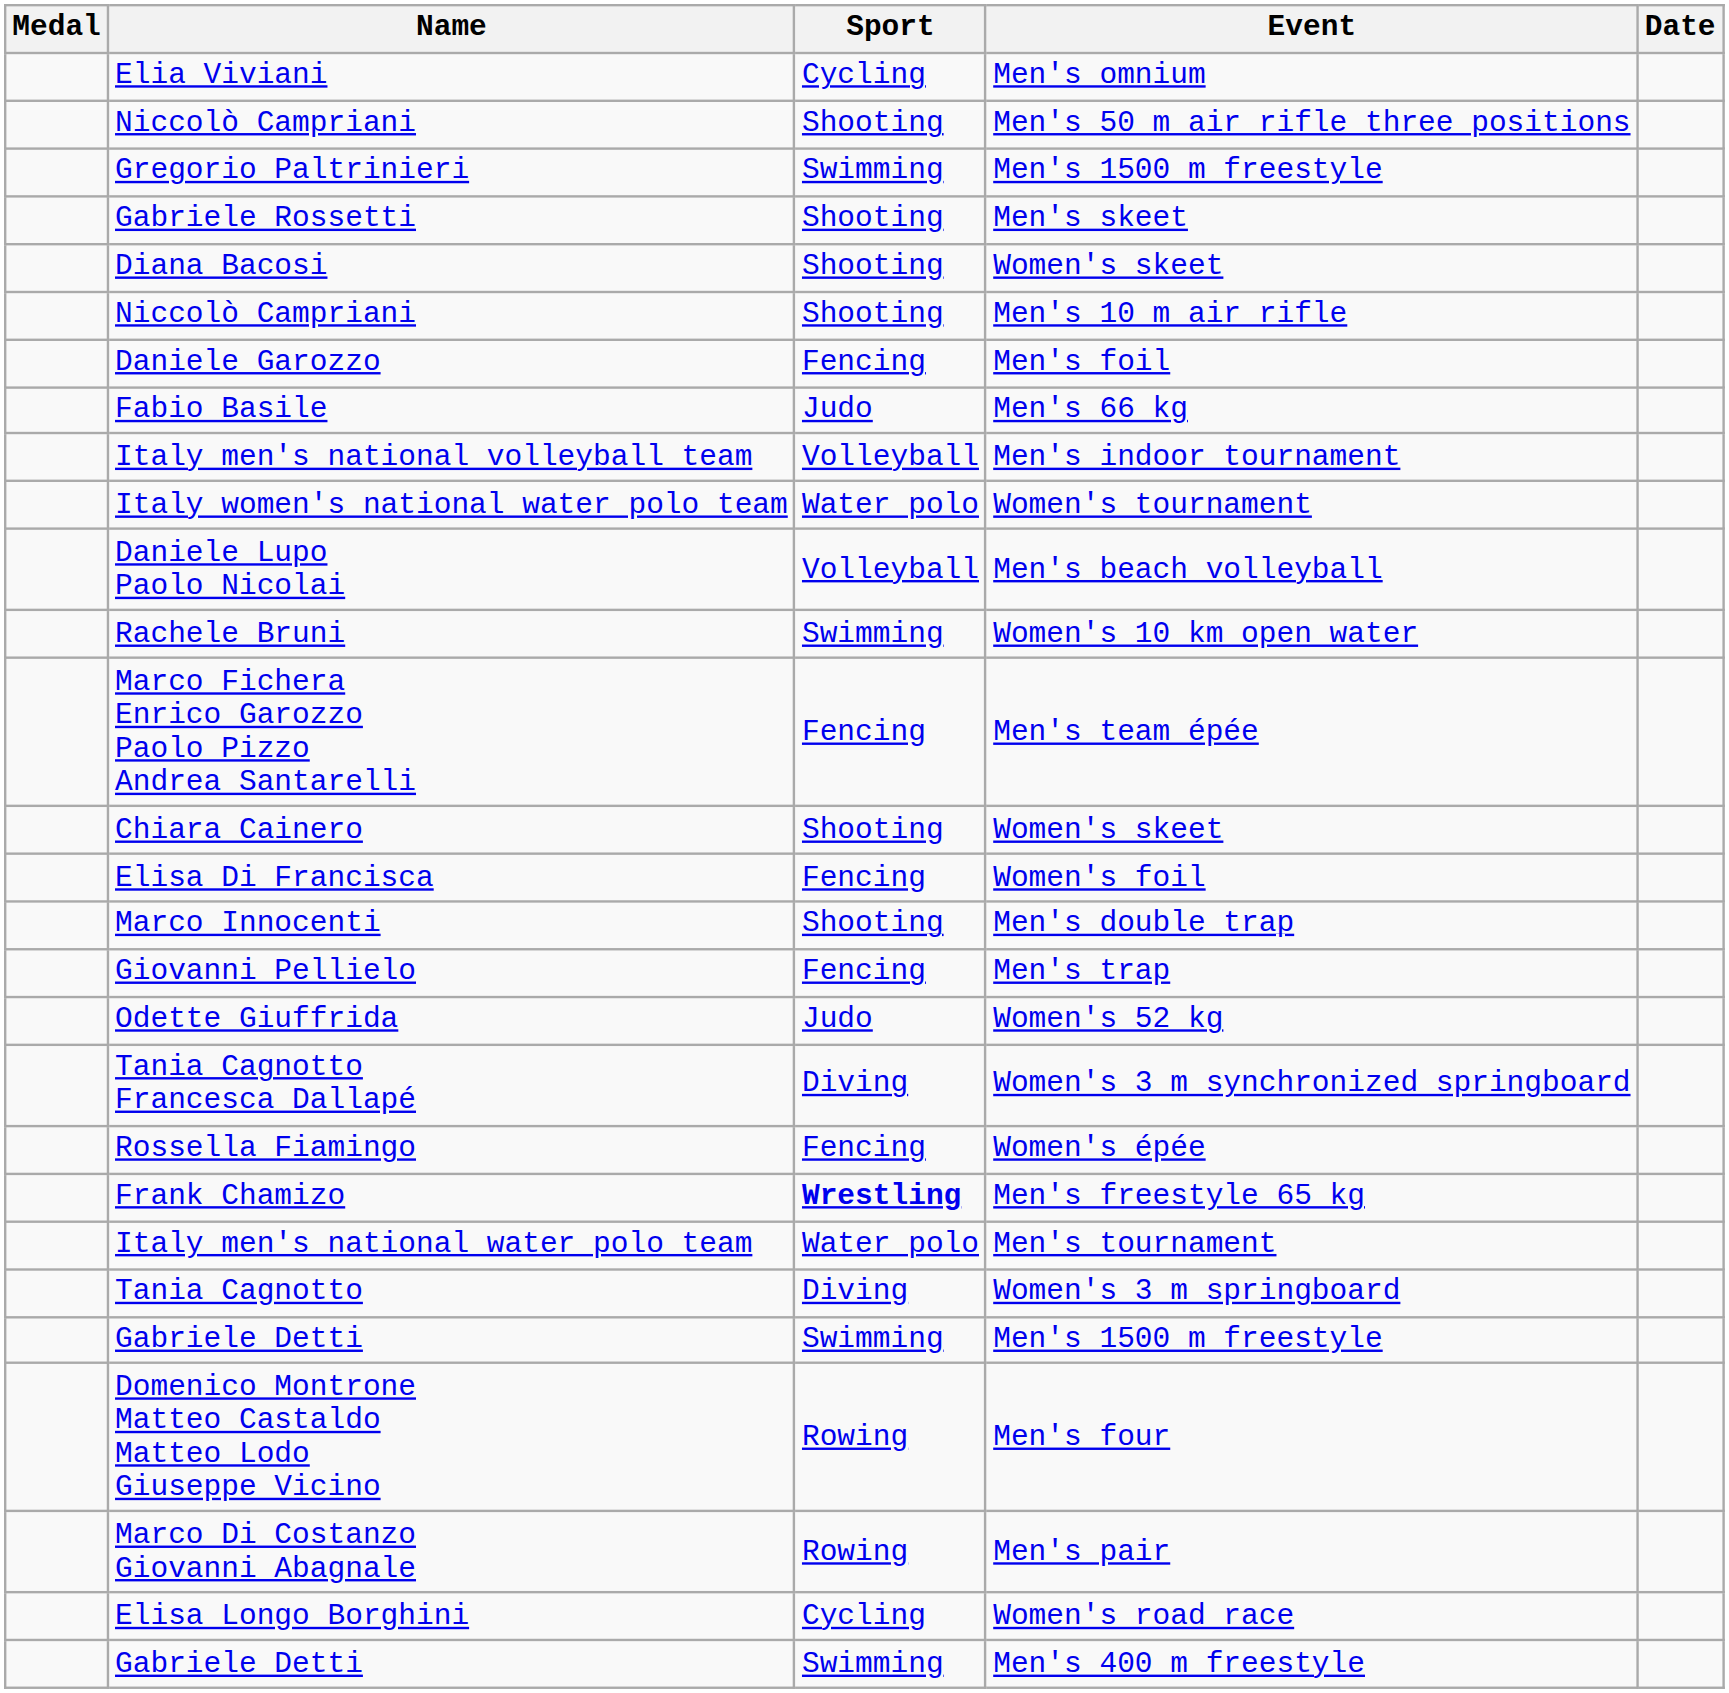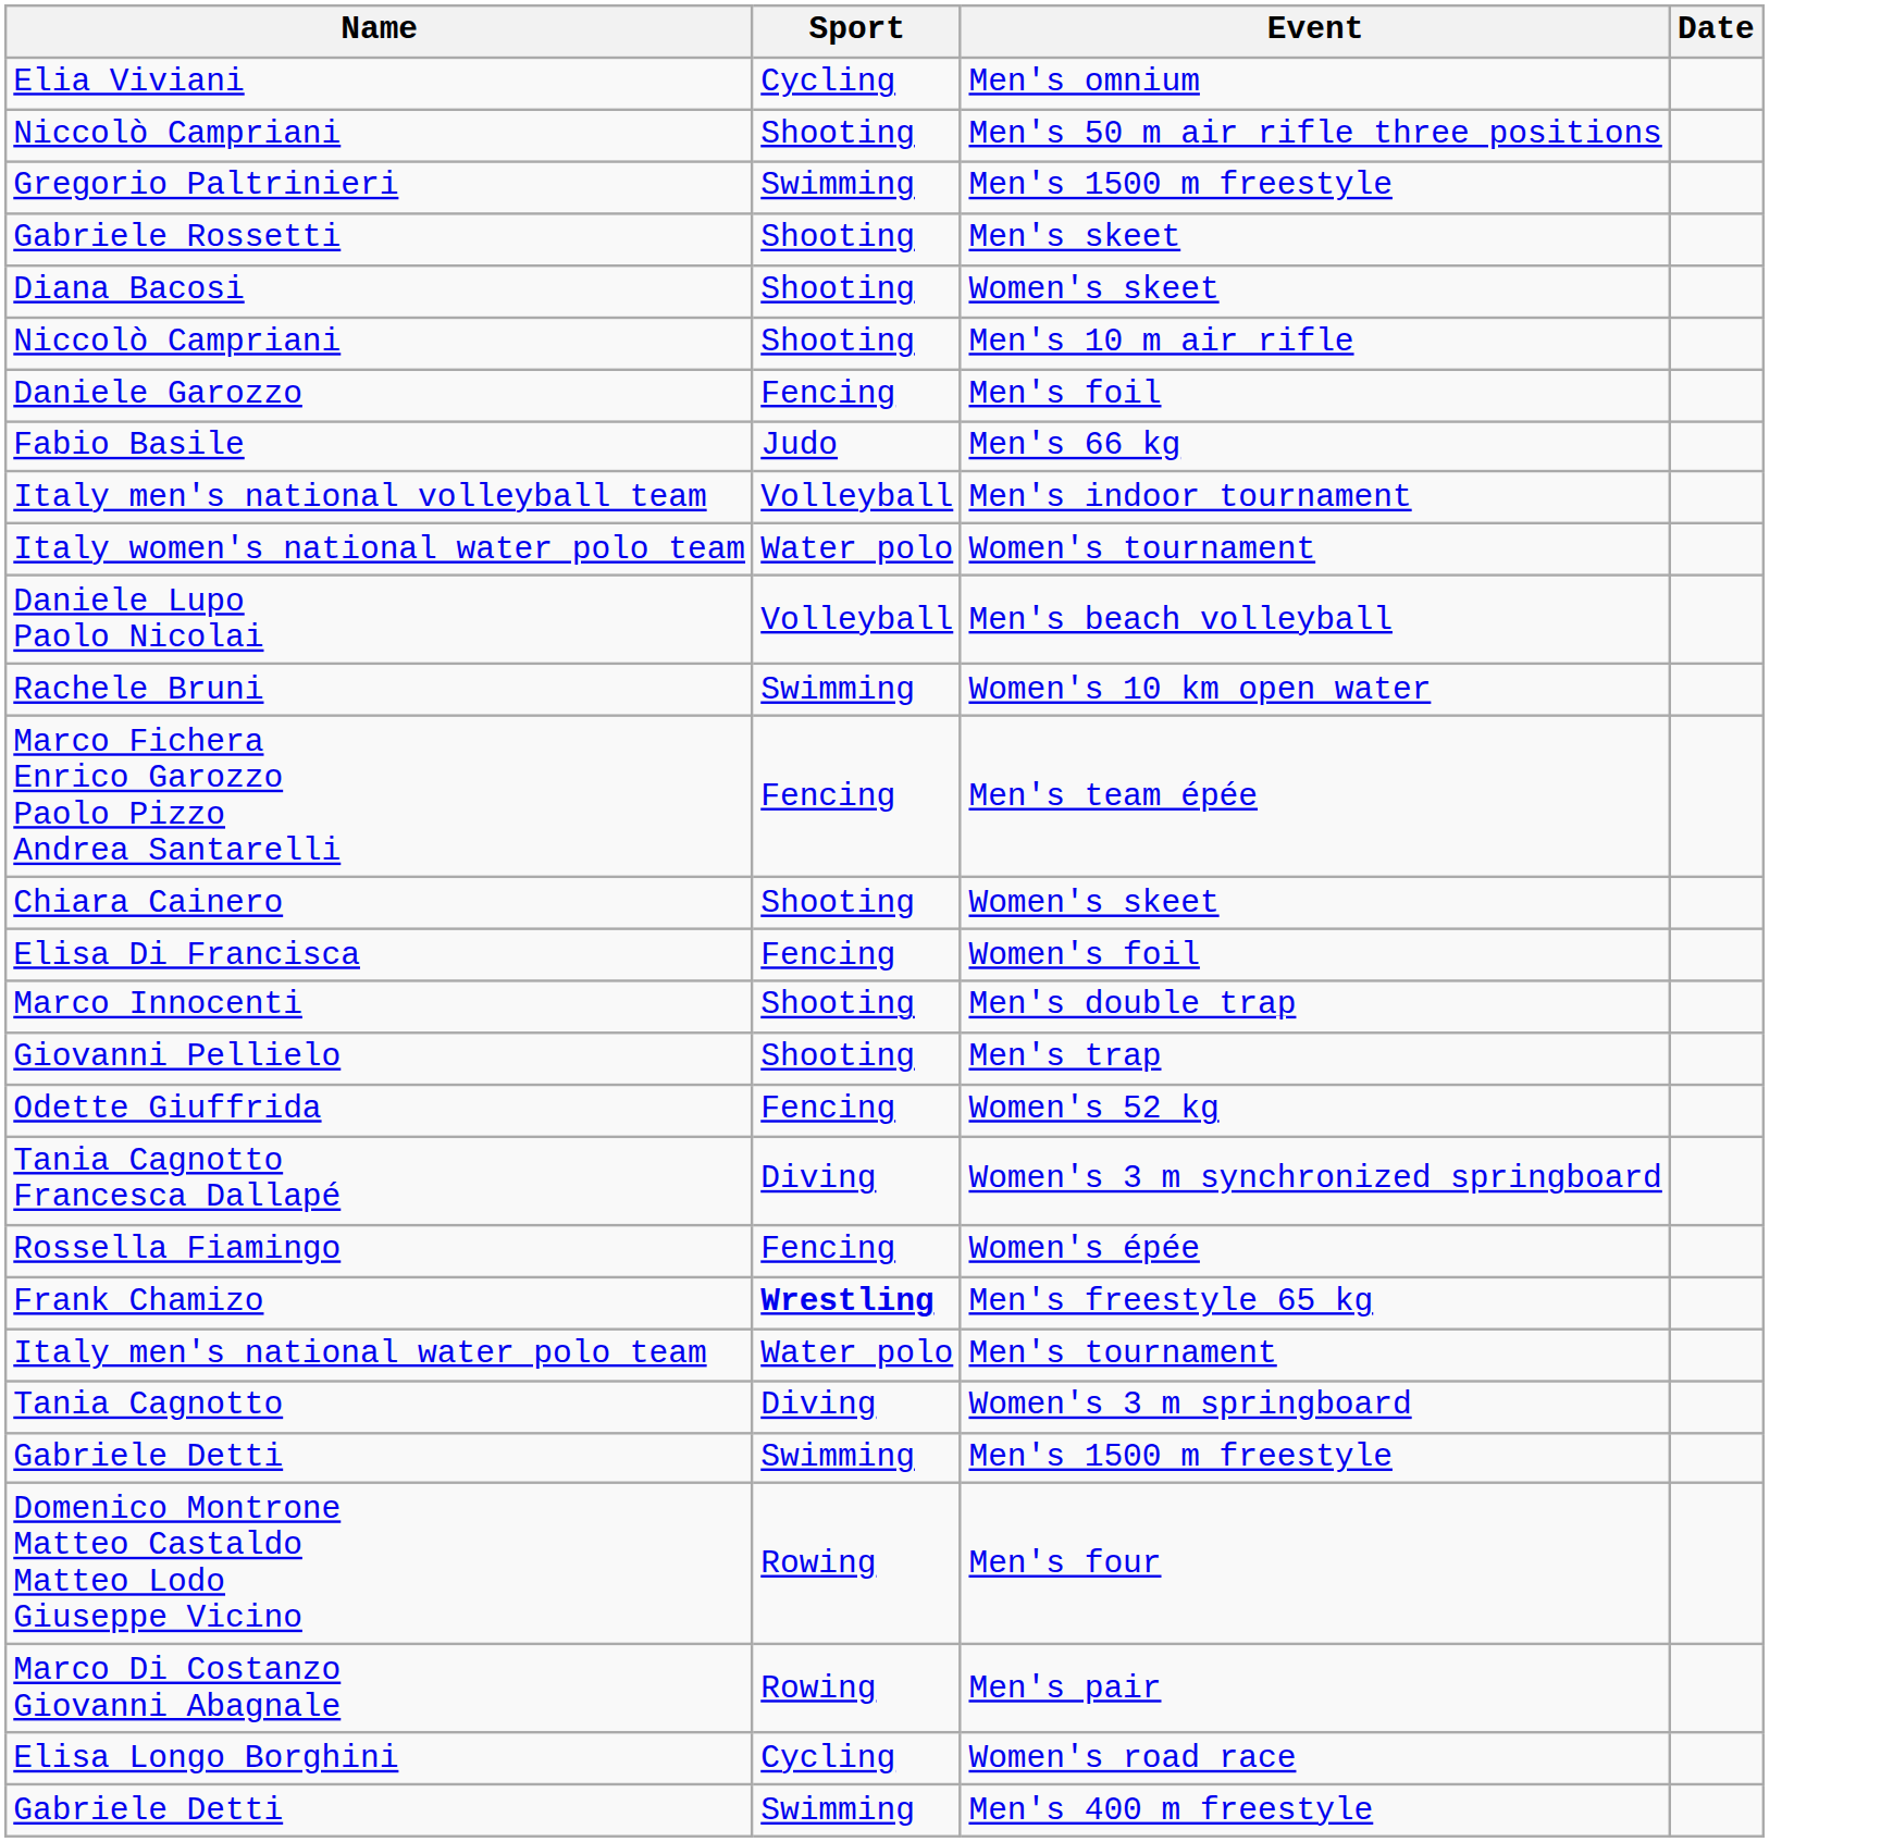 <table class="wikitable sortable" style="font-size: 95%;">
 <tr>
-<th>Medal</th>
 <th>Name</th>
 <th>Sport</th>
 <th>Event</th>
 <th>Date</th>
 </tr>
 <tr>
-<td></td>
 <td><a href='#'>Elia Viviani</a></td>
 <td><a href='#'>Cycling</a></td>
 <td><a href='#'>Men's omnium</a></td>
 <td></td>
 </tr>
 <tr>
-<td></td>
 <td><a href='#'>Niccolò Campriani</a></td>
 <td><a href='#'>Shooting</a></td>
 <td><a href='#'>Men's 50 m air rifle three positions</a></td>
 <td></td>
 </tr>
 <tr>
-<td></td>
 <td><a href='#'>Gregorio Paltrinieri</a></td>
 <td><a href='#'>Swimming</a></td>
 <td><a href='#'>Men's 1500 m freestyle</a></td>
 <td></td>
 </tr>
 <tr>
-<td></td>
 <td><a href='#'>Gabriele Rossetti</a></td>
 <td><a href='#'>Shooting</a></td>
 <td><a href='#'>Men's skeet</a></td>
 <td></td>
 </tr>
 <tr>
-<td></td>
 <td><a href='#'>Diana Bacosi</a></td>
 <td><a href='#'>Shooting</a></td>
 <td><a href='#'>Women's skeet</a></td>
 <td></td>
 </tr>
 <tr>
-<td></td>
 <td><a href='#'>Niccolò Campriani</a></td>
 <td><a href='#'>Shooting</a></td>
 <td><a href='#'>Men's 10 m air rifle</a></td>
 <td></td>
 </tr>
 <tr>
-<td></td>
 <td><a href='#'>Daniele Garozzo</a></td>
 <td><a href='#'>Fencing</a></td>
 <td><a href='#'>Men's foil</a></td>
 <td></td>
 </tr>
 <tr>
-<td></td>
 <td><a href='#'>Fabio Basile</a></td>
 <td><a href='#'>Judo</a></td>
 <td><a href='#'>Men's 66 kg</a></td>
 <td></td>
 </tr>
 <tr>
-<td></td>
 <td><a href='#'>Italy men's national volleyball team</a><br></td>
 <td><a href='#'>Volleyball</a></td>
 <td><a href='#'>Men's indoor tournament</a></td>
 <td></td>
 </tr>
 <tr>
-<td></td>
 <td><a href='#'>Italy women's national water polo team</a><br></td>
 <td><a href='#'>Water polo</a></td>
 <td><a href='#'>Women's tournament</a></td>
 <td></td>
 </tr>
 <tr>
-<td></td>
 <td><a href='#'>Daniele Lupo</a><br><a href='#'>Paolo Nicolai</a></td>
 <td><a href='#'>Volleyball</a></td>
 <td><a href='#'>Men's beach volleyball</a></td>
 <td></td>
 </tr>
 <tr>
-<td></td>
 <td><a href='#'>Rachele Bruni</a></td>
 <td><a href='#'>Swimming</a></td>
 <td><a href='#'>Women's 10 km open water</a></td>
 <td></td>
 </tr>
 <tr>
-<td></td>
 <td><a href='#'>Marco Fichera</a><br><a href='#'>Enrico Garozzo</a><br><a href='#'>Paolo Pizzo</a><br><a href='#'>Andrea Santarelli</a></td>
 <td><a href='#'>Fencing</a></td>
 <td><a href='#'>Men's team épée</a></td>
 <td></td>
 </tr>
 <tr>
-<td></td>
 <td><a href='#'>Chiara Cainero</a></td>
 <td><a href='#'>Shooting</a></td>
 <td><a href='#'>Women's skeet</a></td>
 <td></td>
 </tr>
 <tr>
-<td></td>
 <td><a href='#'>Elisa Di Francisca</a></td>
 <td><a href='#'>Fencing</a></td>
 <td><a href='#'>Women's foil</a></td>
 <td></td>
 </tr>
 <tr>
-<td></td>
 <td><a href='#'>Marco Innocenti</a></td>
 <td><a href='#'>Shooting</a></td>
 <td><a href='#'>Men's double trap</a></td>
 <td></td>
 </tr>
 <tr>
-<td></td>
 <td><a href='#'>Giovanni Pellielo</a></td>
-<td><a href='#'>Fencing</a></td>
+<td><a href='#'>Shooting</a></td>
 <td><a href='#'>Men's trap</a></td>
 <td></td>
 </tr>
 <tr>
-<td></td>
 <td><a href='#'>Odette Giuffrida</a></td>
-<td><a href='#'>Judo</a></td>
+<td><a href='#'>Fencing</a></td>
 <td><a href='#'>Women's 52 kg</a></td>
 <td></td>
 </tr>
 <tr>
-<td></td>
 <td><a href='#'>Tania Cagnotto</a><br> <a href='#'>Francesca Dallapé</a></td>
 <td><a href='#'>Diving</a></td>
 <td><a href='#'>Women's 3 m synchronized springboard</a></td>
 <td></td>
 </tr>
 <tr>
-<td></td>
 <td><a href='#'>Rossella Fiamingo</a></td>
 <td><a href='#'>Fencing</a></td>
 <td><a href='#'>Women's épée</a></td>
 <td></td>
 </tr>
 <tr>
-<td></td>
 <td><a href='#'>Frank Chamizo</a><br></td>
 <td><strong><a href='#'>Wrestling</a></strong></td>
 <td><a href='#'>Men's freestyle 65 kg</a></td>
 <td></td>
 </tr>
 <tr>
-<td></td>
 <td><a href='#'>Italy men's national water polo team</a><br></td>
 <td><a href='#'>Water polo</a></td>
 <td><a href='#'>Men's tournament</a></td>
 <td></td>
 </tr>
 <tr>
-<td></td>
 <td><a href='#'>Tania Cagnotto</a><br></td>
 <td><a href='#'>Diving</a></td>
 <td><a href='#'>Women's 3 m springboard</a></td>
 <td></td>
 </tr>
 <tr>
-<td></td>
 <td><a href='#'>Gabriele Detti</a></td>
 <td><a href='#'>Swimming</a></td>
 <td><a href='#'>Men's 1500 m freestyle</a></td>
 <td></td>
 </tr>
 <tr>
-<td></td>
 <td><a href='#'>Domenico Montrone</a><br> <a href='#'>Matteo Castaldo</a><br><a href='#'>Matteo Lodo</a><br><a href='#'>Giuseppe Vicino</a></td>
 <td><a href='#'>Rowing</a></td>
 <td><a href='#'>Men's four</a></td>
 <td></td>
 </tr>
 <tr>
-<td></td>
 <td><a href='#'>Marco Di Costanzo</a><br> <a href='#'>Giovanni Abagnale</a></td>
 <td><a href='#'>Rowing</a></td>
 <td><a href='#'>Men's pair</a></td>
 <td></td>
 </tr>
 <tr>
-<td></td>
 <td><a href='#'>Elisa Longo Borghini</a></td>
 <td><a href='#'>Cycling</a></td>
 <td><a href='#'>Women's road race</a></td>
 <td></td>
 </tr>
 <tr>
-<td></td>
 <td><a href='#'>Gabriele Detti</a></td>
 <td><a href='#'>Swimming</a></td>
 <td><a href='#'>Men's 400 m freestyle</a></td>
 <td></td>
 </tr>
 </table>
